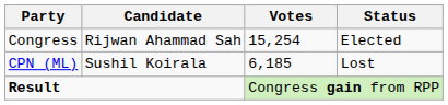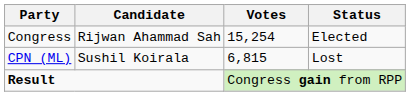 <table class="wikitable">
 <tr>
 <th>Party</th>
 <th>Candidate</th>
 <th>Votes</th>
 <th>Status</th>
 </tr>
 <tr>
 <td>Congress</td>
 <td>Rijwan Ahammad Sah</td>
 <td>15,254</td>
 <td>Elected</td>
 </tr>
 <tr>
 <td><a href='#'>CPN (ML)</a></td>
 <td>Sushil Koirala</td>
-<td>6,185</td>
+<td>6,815</td>
 <td>Lost</td>
 </tr>
 <tr>
 <td colspan="2"><strong>Result</strong></td>
 <td colspan="2" bgcolor="#d0f0c0">Congress <strong>gain</strong> from RPP</td>
 </tr>
 </table>
